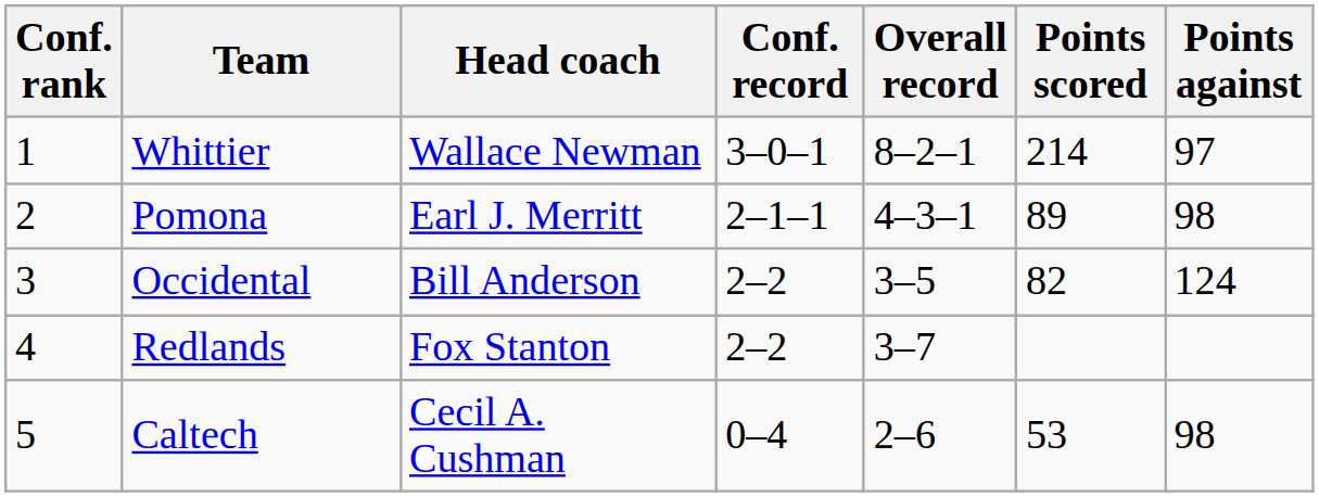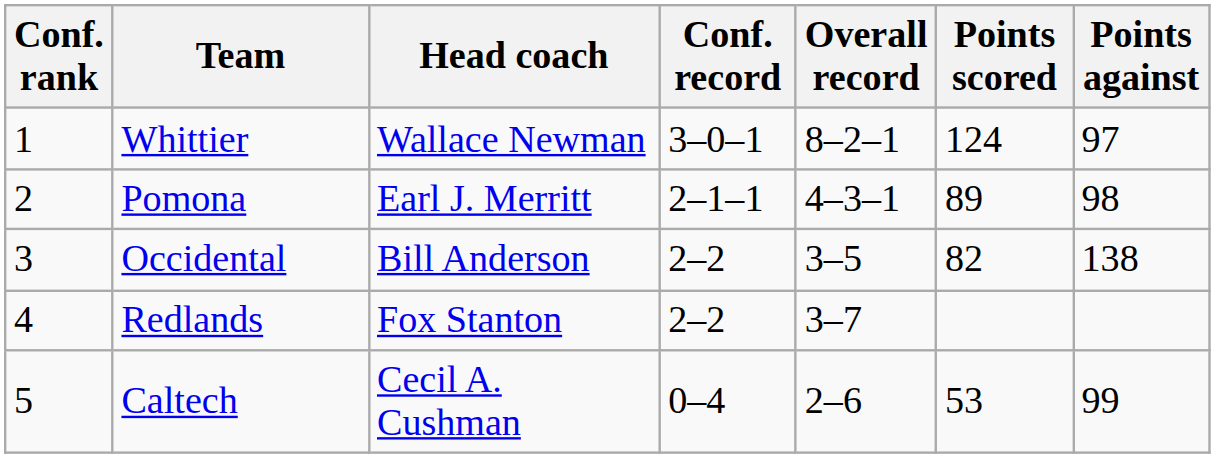 <table class="sortable wikitable".>
 <tr>
 <th width="25">Conf. rank</th>
 <th width="100">Team</th>
 <th width="115">Head coach</th>
 <th width="50">Conf. record</th>
 <th width="50">Overall record</th>
 <th width="50">Points scored</th>
 <th width="50">Points against</th>
 </tr>
 <tr align="left" bgcolor="">
 <td>1</td>
 <td><a href='#'>Whittier</a></td>
 <td><a href='#'>Wallace Newman</a></td>
 <td>3–0–1</td>
 <td>8–2–1</td>
-<td>214</td>
+<td>124</td>
 <td>97</td>
 </tr>
 <tr align="left" bgcolor="">
 <td>2</td>
 <td><a href='#'>Pomona</a></td>
 <td><a href='#'>Earl J. Merritt</a></td>
 <td>2–1–1</td>
 <td>4–3–1</td>
 <td>89</td>
 <td>98</td>
 </tr>
 <tr align="left" bgcolor="">
 <td>3</td>
 <td><a href='#'>Occidental</a></td>
 <td><a href='#'>Bill Anderson</a></td>
 <td>2–2</td>
 <td>3–5</td>
 <td>82</td>
-<td>124</td>
+<td>138</td>
 </tr>
 <tr align="left" bgcolor="">
 <td>4</td>
 <td><a href='#'>Redlands</a></td>
 <td><a href='#'>Fox Stanton</a></td>
 <td>2–2</td>
 <td>3–7</td>
 <td></td>
 <td></td>
 </tr>
 <tr align="left" bgcolor="">
 <td>5</td>
 <td><a href='#'>Caltech</a></td>
 <td><a href='#'>Cecil A. Cushman</a></td>
 <td>0–4</td>
 <td>2–6</td>
 <td>53</td>
-<td>98</td>
+<td>99</td>
 </tr>
 </table>
